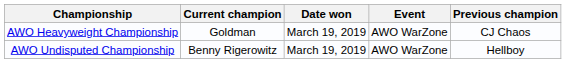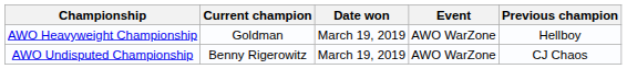 <table class="wikitable" style="background:#fcfdff; font-size:95%; text-align: center;">
 <tr>
 <th>Championship</th>
 <th>Current champion</th>
 <th>Date won</th>
 <th>Event</th>
 <th>Previous champion</th>
 </tr>
 <tr>
 <td><a href='#'>AWO Heavyweight Championship</a></td>
 <td>Goldman</td>
 <td>March 19, 2019</td>
 <td>AWO WarZone</td>
-<td>CJ Chaos</td>
+<td>Hellboy</td>
 </tr>
 <tr>
 <td><a href='#'>AWO Undisputed Championship</a></td>
 <td>Benny Rigerowitz</td>
 <td>March 19, 2019</td>
 <td>AWO WarZone</td>
-<td>Hellboy</td>
+<td>CJ Chaos</td>
 </tr>
 </table>
